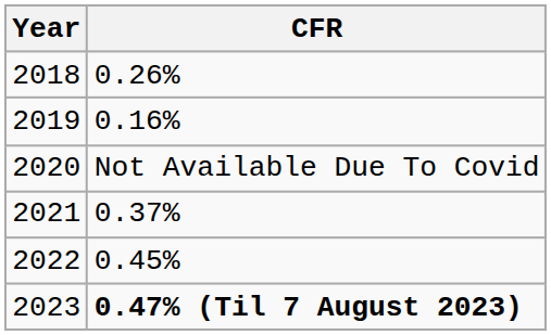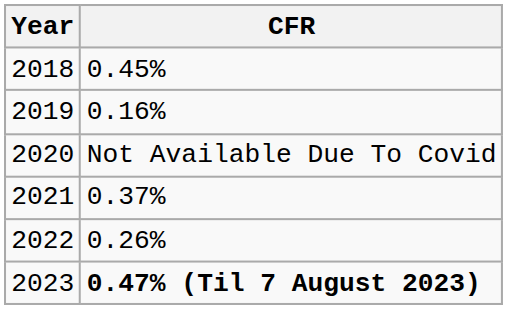 <table class="wikitable">
 <tr>
 <th>Year</th>
 <th>CFR</th>
 </tr>
 <tr>
 <td>2018</td>
-<td>0.26%</td>
+<td>0.45%</td>
 </tr>
 <tr>
 <td>2019</td>
 <td>0.16%</td>
 </tr>
 <tr>
 <td>2020</td>
 <td>Not Available Due To Covid</td>
 </tr>
 <tr>
 <td>2021</td>
 <td>0.37%</td>
 </tr>
 <tr>
 <td>2022</td>
-<td>0.45%</td>
+<td>0.26%</td>
 </tr>
 <tr>
 <td>2023</td>
 <td><strong>0.47% (Til 7 August 2023)</strong></td>
 </tr>
 </table>
